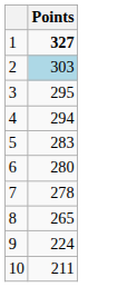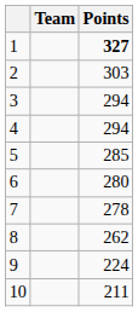 <table class="wikitable">
 <tr>
 <th></th>
+<th>Team</th>
 <th>Points</th>
 </tr>
 <tr>
 <td>1</td>
+<td> </td>
 <td align=right><strong>327</strong></td>
 </tr>
 <tr>
 <td>2</td>
-<td align=right style="background: lightblue;">303</td>
+<td> </td>
+<td align=right>303</td>
 </tr>
 <tr>
 <td>3</td>
-<td align=right>295</td>
+<td> </td>
+<td align=right>294</td>
 </tr>
 <tr>
 <td>4</td>
+<td> </td>
 <td align=right>294</td>
 </tr>
 <tr>
 <td>5</td>
-<td align=right>283</td>
+<td> </td>
+<td align=right>285</td>
 </tr>
 <tr>
 <td>6</td>
+<td> </td>
 <td align=right>280</td>
 </tr>
 <tr>
 <td>7</td>
+<td> </td>
 <td align=right>278</td>
 </tr>
 <tr>
 <td>8</td>
-<td align=right>265</td>
+<td> </td>
+<td align=right>262</td>
 </tr>
 <tr>
 <td>9</td>
+<td> </td>
 <td align=right>224</td>
 </tr>
 <tr>
 <td>10</td>
+<td> </td>
 <td align=right>211</td>
 </tr>
 </table>
